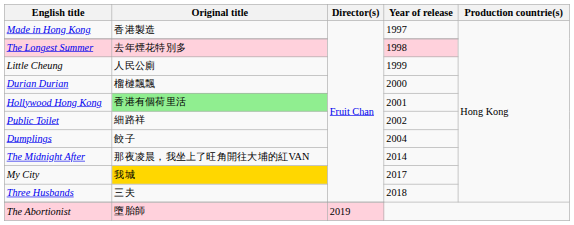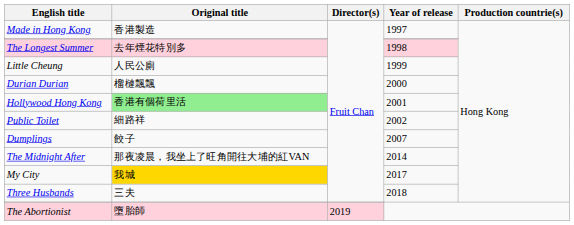 <table class="sortable wikitable" style="width:100%; margin-bottom:4px" cellpadding="5">
 <tr>
 <th scope="col">English title</th>
 <th scope="col">Original title</th>
 <th scope="col">Director(s)</th>
 <th scope="col">Year of release</th>
 <th scope="col">Production countrie(s)</th>
 </tr>
 <tr>
 <td><em><a href='#'>Made in Hong Kong</a></em></td>
 <td>香港製造</td>
 <td rowspan="11"><a href='#'>Fruit Chan</a></td>
 <td>1997</td>
 <td rowspan="11">Hong Kong</td>
 </tr>
 <tr>
 </tr>
 <tr style="background:#FFD1DC;">
 <td><em><a href='#'>The Longest Summer</a></em></td>
 <td>去年煙花特別多</td>
 <td>1998</td>
 </tr>
 <tr>
 <td><em>Little Cheung</em></td>
 <td>人民公廁</td>
 <td>1999</td>
 </tr>
 <tr>
 <td><em><a href='#'>Durian Durian</a></em></td>
 <td>榴槤飄飄</td>
 <td>2000</td>
 </tr>
 <tr>
 <td><em><a href='#'>Hollywood Hong Kong</a></em></td>
 <td style="background: lightgreen;">香港有個荷里活</td>
 <td>2001</td>
 </tr>
 <tr>
 <td><em><a href='#'>Public Toilet</a></em></td>
 <td>細路祥</td>
 <td>2002</td>
 </tr>
 <tr>
 <td><em><a href='#'>Dumplings</a></em></td>
 <td>餃子</td>
-<td>2004</td>
+<td>2007</td>
 </tr>
 <tr>
 <td><em><a href='#'>The Midnight After</a></em></td>
 <td>那夜凌晨，我坐上了旺角開往大埔的紅VAN</td>
 <td>2014</td>
 </tr>
 <tr>
 <td><em>My City</em></td>
 <td style="background: gold;">我城</td>
 <td>2017</td>
 </tr>
 <tr>
 <td><em><a href='#'>Three Husbands</a></em></td>
 <td>三夫</td>
 <td>2018</td>
 </tr>
 <tr>
 </tr>
 <tr style="background:#FFD1DC;">
 <td><em>The Abortionist</em></td>
 <td>墮胎師</td>
 <td>2019</td>
 </tr>
 </table>
